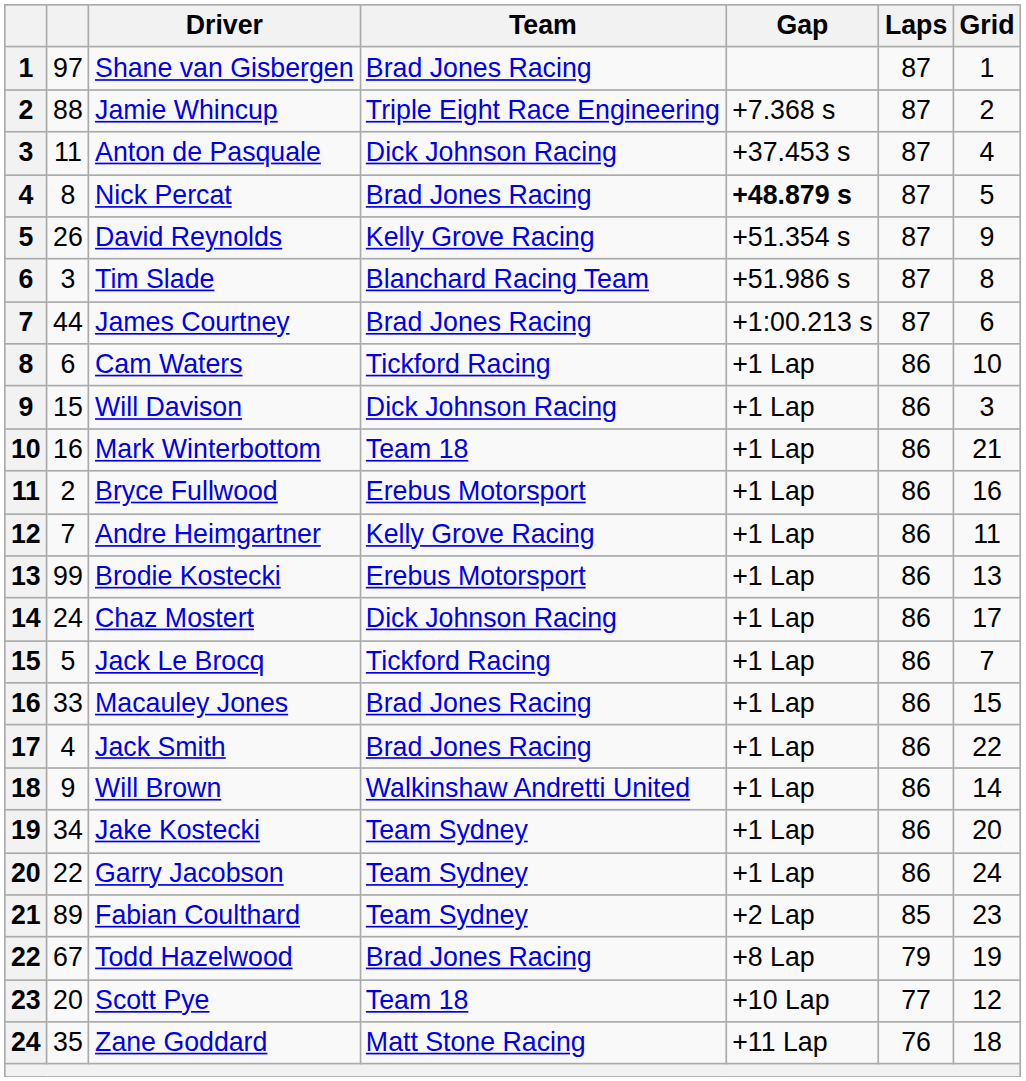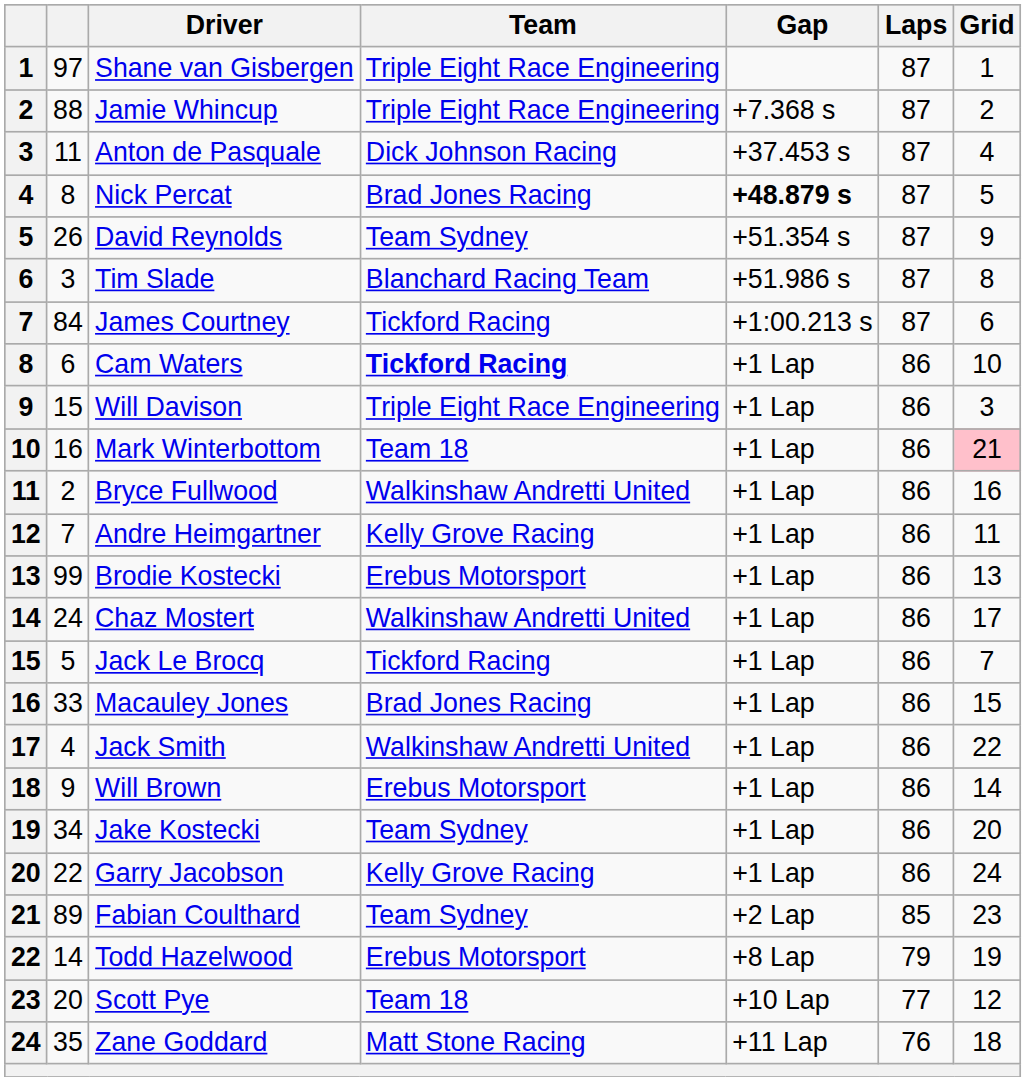 <table class="wikitable">
 <tr>
 <th></th>
 <th></th>
 <th>Driver</th>
 <th>Team</th>
 <th>Gap</th>
 <th>Laps</th>
 <th>Grid</th>
 </tr>
 <tr>
 <th>1</th>
 <td align=center>97</td>
 <td> <a href='#'>Shane van Gisbergen</a></td>
-<td><a href='#'>Brad Jones Racing</a></td>
+<td><a href='#'>Triple Eight Race Engineering</a></td>
 <td></td>
 <td align=center>87</td>
 <td align=center>1</td>
 </tr>
 <tr>
 <th>2</th>
 <td align=center>88</td>
 <td> <a href='#'>Jamie Whincup</a></td>
 <td><a href='#'>Triple Eight Race Engineering</a></td>
 <td>+7.368 s</td>
 <td align=center>87</td>
 <td align=center>2</td>
 </tr>
 <tr>
 <th>3</th>
 <td align=center>11</td>
 <td> <a href='#'>Anton de Pasquale</a></td>
 <td><a href='#'>Dick Johnson Racing</a></td>
 <td>+37.453 s</td>
 <td align=center>87</td>
 <td align=center>4</td>
 </tr>
 <tr>
 <th>4</th>
 <td align=center>8</td>
 <td> <a href='#'>Nick Percat</a></td>
 <td><a href='#'>Brad Jones Racing</a></td>
 <td><strong>+48.879 s</strong></td>
 <td align=center>87</td>
 <td align=center>5</td>
 </tr>
 <tr>
 <th>5</th>
 <td align=center>26</td>
 <td> <a href='#'>David Reynolds</a></td>
-<td><a href='#'>Kelly Grove Racing</a></td>
+<td><a href='#'>Team Sydney</a></td>
 <td>+51.354 s</td>
 <td align=center>87</td>
 <td align=center>9</td>
 </tr>
 <tr>
 <th>6</th>
 <td align=center>3</td>
 <td> <a href='#'>Tim Slade</a></td>
 <td><a href='#'>Blanchard Racing Team</a></td>
 <td>+51.986 s</td>
 <td align=center>87</td>
 <td align=center>8</td>
 </tr>
 <tr>
 <th>7</th>
-<td align=center>44</td>
+<td align=center>84</td>
 <td> <a href='#'>James Courtney</a></td>
-<td><a href='#'>Brad Jones Racing</a></td>
+<td><a href='#'>Tickford Racing</a></td>
 <td>+1:00.213 s</td>
 <td align=center>87</td>
 <td align=center>6</td>
 </tr>
 <tr>
 <th>8</th>
 <td align=center>6</td>
 <td> <a href='#'>Cam Waters</a></td>
-<td><a href='#'>Tickford Racing</a></td>
+<td><strong><a href='#'>Tickford Racing</a></strong></td>
 <td>+1 Lap</td>
 <td align=center>86</td>
 <td align=center>10</td>
 </tr>
 <tr>
 <th>9</th>
 <td align=center>15</td>
 <td> <a href='#'>Will Davison</a></td>
-<td><a href='#'>Dick Johnson Racing</a></td>
+<td><a href='#'>Triple Eight Race Engineering</a></td>
 <td>+1 Lap</td>
 <td align=center>86</td>
 <td align=center>3</td>
 </tr>
 <tr>
 <th>10</th>
 <td align=center>16</td>
 <td> <a href='#'>Mark Winterbottom</a></td>
 <td><a href='#'>Team 18</a></td>
 <td>+1 Lap</td>
 <td align=center>86</td>
-<td align=center>21</td>
+<td align=center style="background: pink;">21</td>
 </tr>
 <tr>
 <th>11</th>
 <td align=center>2</td>
 <td> <a href='#'>Bryce Fullwood</a></td>
-<td><a href='#'>Erebus Motorsport</a></td>
+<td><a href='#'>Walkinshaw Andretti United</a></td>
 <td>+1 Lap</td>
 <td align=center>86</td>
 <td align=center>16</td>
 </tr>
 <tr>
 <th>12</th>
 <td align=center>7</td>
 <td> <a href='#'>Andre Heimgartner</a></td>
 <td><a href='#'>Kelly Grove Racing</a></td>
 <td>+1 Lap</td>
 <td align=center>86</td>
 <td align=center>11</td>
 </tr>
 <tr>
 <th>13</th>
 <td align=center>99</td>
 <td> <a href='#'>Brodie Kostecki</a></td>
 <td><a href='#'>Erebus Motorsport</a></td>
 <td>+1 Lap</td>
 <td align=center>86</td>
 <td align=center>13</td>
 </tr>
 <tr>
 <th>14</th>
 <td align=center>24</td>
 <td> <a href='#'>Chaz Mostert</a></td>
-<td><a href='#'>Dick Johnson Racing</a></td>
+<td><a href='#'>Walkinshaw Andretti United</a></td>
 <td>+1 Lap</td>
 <td align=center>86</td>
 <td align=center>17</td>
 </tr>
 <tr>
 <th>15</th>
 <td align=center>5</td>
 <td> <a href='#'>Jack Le Brocq</a></td>
 <td><a href='#'>Tickford Racing</a></td>
 <td>+1 Lap</td>
 <td align=center>86</td>
 <td align=center>7</td>
 </tr>
 <tr>
 <th>16</th>
 <td align=center>33</td>
 <td> <a href='#'>Macauley Jones</a></td>
 <td><a href='#'>Brad Jones Racing</a></td>
 <td>+1 Lap</td>
 <td align=center>86</td>
 <td align=center>15</td>
 </tr>
 <tr>
 <th>17</th>
 <td align=center>4</td>
 <td> <a href='#'>Jack Smith</a></td>
-<td><a href='#'>Brad Jones Racing</a></td>
+<td><a href='#'>Walkinshaw Andretti United</a></td>
 <td>+1 Lap</td>
 <td align=center>86</td>
 <td align=center>22</td>
 </tr>
 <tr>
 <th>18</th>
 <td align=center>9</td>
 <td> <a href='#'>Will Brown</a></td>
-<td><a href='#'>Walkinshaw Andretti United</a></td>
+<td><a href='#'>Erebus Motorsport</a></td>
 <td>+1 Lap</td>
 <td align=center>86</td>
 <td align=center>14</td>
 </tr>
 <tr>
 <th>19</th>
 <td align=center>34</td>
 <td> <a href='#'>Jake Kostecki</a></td>
 <td><a href='#'>Team Sydney</a></td>
 <td>+1 Lap</td>
 <td align=center>86</td>
 <td align=center>20</td>
 </tr>
 <tr>
 <th>20</th>
 <td align=center>22</td>
 <td> <a href='#'>Garry Jacobson</a></td>
-<td><a href='#'>Team Sydney</a></td>
+<td><a href='#'>Kelly Grove Racing</a></td>
 <td>+1 Lap</td>
 <td align=center>86</td>
 <td align=center>24</td>
 </tr>
 <tr>
 <th>21</th>
 <td align=center>89</td>
 <td> <a href='#'>Fabian Coulthard</a></td>
 <td><a href='#'>Team Sydney</a></td>
 <td>+2 Lap</td>
 <td align=center>85</td>
 <td align=center>23</td>
 </tr>
 <tr>
 <th>22</th>
-<td align=center>67</td>
+<td align=center>14</td>
 <td> <a href='#'>Todd Hazelwood</a></td>
-<td><a href='#'>Brad Jones Racing</a></td>
+<td><a href='#'>Erebus Motorsport</a></td>
 <td>+8 Lap</td>
 <td align=center>79</td>
 <td align=center>19</td>
 </tr>
 <tr>
 <th>23</th>
 <td align=center>20</td>
 <td> <a href='#'>Scott Pye</a></td>
 <td><a href='#'>Team 18</a></td>
 <td>+10 Lap</td>
 <td align=center>77</td>
 <td align=center>12</td>
 </tr>
 <tr>
 <th>24</th>
 <td align=center>35</td>
 <td> <a href='#'>Zane Goddard</a></td>
 <td><a href='#'>Matt Stone Racing</a></td>
 <td>+11 Lap</td>
 <td align=center>76</td>
 <td align=center>18</td>
 </tr>
 <tr>
 <th colspan=7></th>
 </tr>
 </table>
